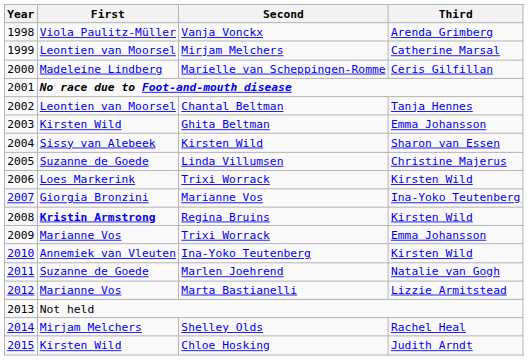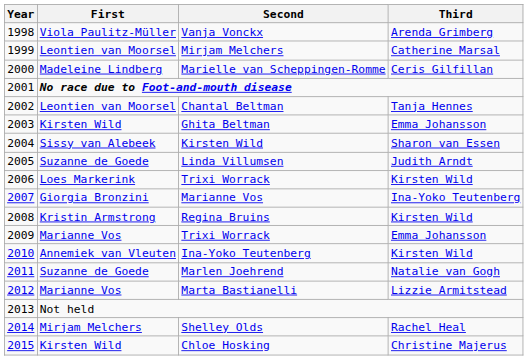 <table class="wikitable sortable">
 <tr>
 <th>Year</th>
 <th>First</th>
 <th>Second</th>
 <th>Third</th>
 </tr>
 <tr>
 <td>1998</td>
 <td> <a href='#'>Viola Paulitz-Müller</a></td>
 <td> <a href='#'>Vanja Vonckx</a></td>
 <td> <a href='#'>Arenda Grimberg</a></td>
 </tr>
 <tr>
 <td>1999</td>
 <td> <a href='#'>Leontien van Moorsel</a></td>
 <td> <a href='#'>Mirjam Melchers</a></td>
 <td> <a href='#'>Catherine Marsal</a></td>
 </tr>
 <tr>
 <td>2000</td>
 <td> <a href='#'>Madeleine Lindberg</a></td>
 <td> <a href='#'>Marielle van Scheppingen-Romme</a></td>
 <td> <a href='#'>Ceris Gilfillan</a></td>
 </tr>
 <tr>
 <td>2001</td>
 <td colspan="3"><strong><em>No race<strong> due to <a href='#'>Foot-and-mouth disease</a><em></td>
 </tr>
 <tr>
 <td>2002</td>
 <td> <a href='#'>Leontien van Moorsel</a></td>
 <td> <a href='#'>Chantal Beltman</a></td>
 <td> <a href='#'>Tanja Hennes</a></td>
 </tr>
 <tr>
 <td>2003</td>
 <td> <a href='#'>Kirsten Wild</a></td>
 <td> <a href='#'>Ghita Beltman</a></td>
 <td> <a href='#'>Emma Johansson</a></td>
 </tr>
 <tr>
 <td>2004</td>
 <td> <a href='#'>Sissy van Alebeek</a></td>
 <td> <a href='#'>Kirsten Wild</a></td>
 <td> <a href='#'>Sharon van Essen</a></td>
 </tr>
 <tr>
 <td>2005</td>
 <td> <a href='#'>Suzanne de Goede</a></td>
 <td> <a href='#'>Linda Villumsen</a></td>
-<td> <a href='#'>Christine Majerus</a></td>
+<td> <a href='#'>Judith Arndt</a></td>
 </tr>
 <tr>
 <td>2006</td>
 <td> <a href='#'>Loes Markerink</a></td>
 <td> <a href='#'>Trixi Worrack</a></td>
 <td> <a href='#'>Kirsten Wild</a></td>
 </tr>
 <tr>
 <td><a href='#'>2007</a></td>
 <td> <a href='#'>Giorgia Bronzini</a></td>
 <td> <a href='#'>Marianne Vos</a></td>
 <td> <a href='#'>Ina-Yoko Teutenberg</a></td>
 </tr>
 <tr>
 <td>2008</td>
-<td><strong> <a href='#'>Kristin Armstrong</a></strong></td>
+<td> <a href='#'>Kristin Armstrong</a></td>
 <td> <a href='#'>Regina Bruins</a></td>
 <td> <a href='#'>Kirsten Wild</a></td>
 </tr>
 <tr>
 <td>2009</td>
 <td> <a href='#'>Marianne Vos</a></td>
 <td> <a href='#'>Trixi Worrack</a></td>
 <td> <a href='#'>Emma Johansson</a></td>
 </tr>
 <tr>
 <td><a href='#'>2010</a></td>
 <td> <a href='#'>Annemiek van Vleuten</a></td>
 <td> <a href='#'>Ina-Yoko Teutenberg</a></td>
 <td> <a href='#'>Kirsten Wild</a></td>
 </tr>
 <tr>
 <td><a href='#'>2011</a></td>
 <td> <a href='#'>Suzanne de Goede</a></td>
 <td> <a href='#'>Marlen Joehrend</a></td>
 <td> <a href='#'>Natalie van Gogh</a></td>
 </tr>
 <tr>
 <td><a href='#'>2012</a></td>
 <td> <a href='#'>Marianne Vos</a></td>
 <td> <a href='#'>Marta Bastianelli</a></td>
 <td> <a href='#'>Lizzie Armitstead</a></td>
 </tr>
 <tr>
 <td>2013</td>
 <td colspan=3></em></strong>Not held<strong><em></td>
 </tr>
 <tr>
 <td><a href='#'>2014</a></td>
 <td> <a href='#'>Mirjam Melchers</a></td>
 <td> <a href='#'>Shelley Olds</a></td>
 <td> <a href='#'>Rachel Heal</a></td>
 </tr>
 <tr>
 <td><a href='#'>2015</a></td>
 <td> <a href='#'>Kirsten Wild</a></td>
 <td> <a href='#'>Chloe Hosking</a></td>
-<td> <a href='#'>Judith Arndt</a></td>
+<td> <a href='#'>Christine Majerus</a></td>
 </tr>
 </table>
